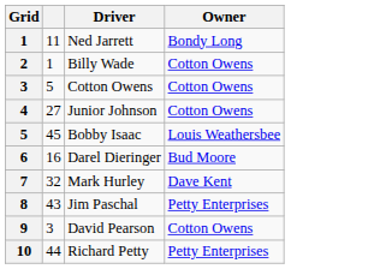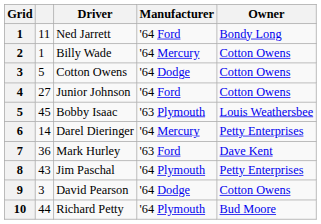 <table class="wikitable">
 <tr>
 <th>Grid</th>
 <th></th>
 <th>Driver</th>
+<th>Manufacturer</th>
 <th>Owner</th>
 </tr>
 <tr>
 <th>1</th>
 <td>11</td>
 <td>Ned Jarrett</td>
+<td>'64 <a href='#'>Ford</a></td>
 <td><a href='#'>Bondy Long</a></td>
 </tr>
 <tr>
 <th>2</th>
 <td>1</td>
 <td>Billy Wade</td>
+<td>'64 <a href='#'>Mercury</a></td>
 <td><a href='#'>Cotton Owens</a></td>
 </tr>
 <tr>
 <th>3</th>
 <td>5</td>
 <td>Cotton Owens</td>
+<td>'64 <a href='#'>Dodge</a></td>
 <td><a href='#'>Cotton Owens</a></td>
 </tr>
 <tr>
 <th>4</th>
 <td>27</td>
 <td>Junior Johnson</td>
+<td>'64 <a href='#'>Ford</a></td>
 <td><a href='#'>Cotton Owens</a></td>
 </tr>
 <tr>
 <th>5</th>
 <td>45</td>
 <td>Bobby Isaac</td>
+<td>'63 <a href='#'>Plymouth</a></td>
 <td><a href='#'>Louis Weathersbee</a></td>
 </tr>
 <tr>
 <th>6</th>
-<td>16</td>
+<td>14</td>
 <td>Darel Dieringer</td>
-<td><a href='#'>Bud Moore</a></td>
+<td>'64 <a href='#'>Mercury</a></td>
+<td><a href='#'>Petty Enterprises</a></td>
 </tr>
 <tr>
 <th>7</th>
-<td>32</td>
+<td>36</td>
 <td>Mark Hurley</td>
+<td>'63 <a href='#'>Ford</a></td>
 <td><a href='#'>Dave Kent</a></td>
 </tr>
 <tr>
 <th>8</th>
 <td>43</td>
 <td>Jim Paschal</td>
+<td>'64 <a href='#'>Plymouth</a></td>
 <td><a href='#'>Petty Enterprises</a></td>
 </tr>
 <tr>
 <th>9</th>
 <td>3</td>
 <td>David Pearson</td>
+<td>'64 <a href='#'>Dodge</a></td>
 <td><a href='#'>Cotton Owens</a></td>
 </tr>
 <tr>
 <th>10</th>
 <td>44</td>
 <td>Richard Petty</td>
-<td><a href='#'>Petty Enterprises</a></td>
+<td>'64 <a href='#'>Plymouth</a></td>
+<td><a href='#'>Bud Moore</a></td>
 </tr>
 </table>
